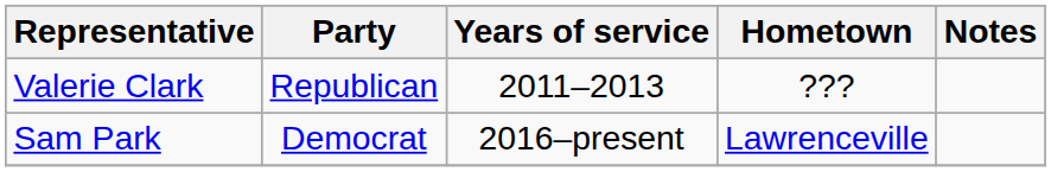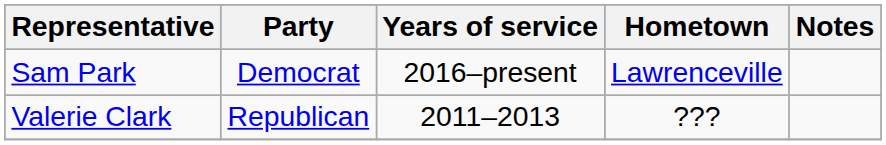 <table class=wikitable style="text-align:center">
 <tr>
 <th>Representative</th>
 <th>Party</th>
 <th>Years of service</th>
 <th>Hometown</th>
 <th>Notes</th>
 </tr>
 <tr>
+<td align=left nowrap><a href='#'>Sam Park</a></td>
+<td><a href='#'>Democrat</a></td>
+<td>2016–present</td>
+<td><a href='#'>Lawrenceville</a></td>
+<td></td>
+</tr>
+<tr>
 <td align=left nowrap><a href='#'>Valerie Clark</a></td>
 <td><a href='#'>Republican</a></td>
 <td>2011–2013</td>
 <td>???</td>
 <td></td>
 </tr>
 <tr>
-<td align=left nowrap><a href='#'>Sam Park</a></td>
-<td><a href='#'>Democrat</a></td>
-<td>2016–present</td>
-<td><a href='#'>Lawrenceville</a></td>
-<td></td>
-</tr>
-<tr>
 </tr>
 </table>
